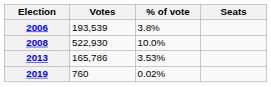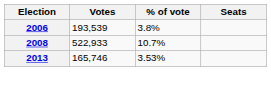 <table class="wikitable">
 <tr>
 <th style="width:100px;">Election</th>
 <th style="width:100px;">Votes</th>
 <th style="width:100px;">% of vote</th>
 <th style="width:100px;">Seats</th>
 </tr>
 <tr>
 <th><a href='#'>2006</a></th>
 <td>193,539</td>
 <td>3.8%</td>
 <td></td>
 </tr>
 <tr>
 <th><a href='#'>2008</a></th>
-<td>522,930</td>
-<td>10.0%</td>
+<td>522,933</td>
+<td>10.7%</td>
 <td></td>
 </tr>
 <tr>
 <th><a href='#'>2013</a></th>
-<td>165,786</td>
+<td>165,746</td>
 <td>3.53%</td>
 <td></td>
 </tr>
-<tr>
-<th><a href='#'>2019</a></th>
-<td>760</td>
-<td>0.02%</td>
-<td></td>
-</tr>
 </table>
